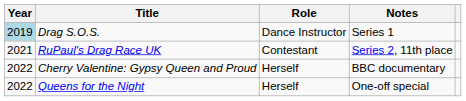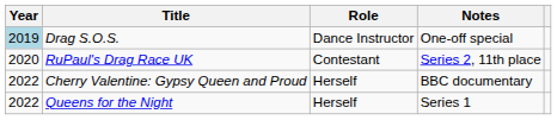 <table class="wikitable">
 <tr>
 <th>Year</th>
 <th>Title</th>
 <th>Role</th>
 <th>Notes</th>
 <th style="text-align: center;" class="unsortable"></th>
 </tr>
 <tr>
 <td style="background: lightblue;">2019</td>
 <td><em>Drag S.O.S.</em></td>
 <td>Dance Instructor</td>
-<td>Series 1</td>
+<td>One-off special</td>
 <td></td>
 </tr>
 <tr>
-<td>2021</td>
+<td>2020</td>
 <td><em><a href='#'>RuPaul's Drag Race UK</a></em></td>
 <td>Contestant</td>
 <td><a href='#'>Series 2</a>, 11th place</td>
 <td></td>
 </tr>
 <tr>
 <td>2022</td>
 <td><em>Cherry Valentine: Gypsy Queen and Proud</em></td>
 <td>Herself</td>
 <td>BBC documentary</td>
 <td></td>
 </tr>
 <tr>
 <td>2022</td>
 <td><em><a href='#'>Queens for the Night</a></em></td>
 <td>Herself</td>
-<td>One-off special</td>
+<td>Series 1</td>
 <td></td>
 </tr>
 </table>
